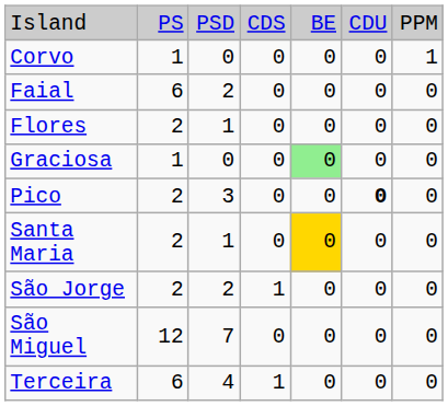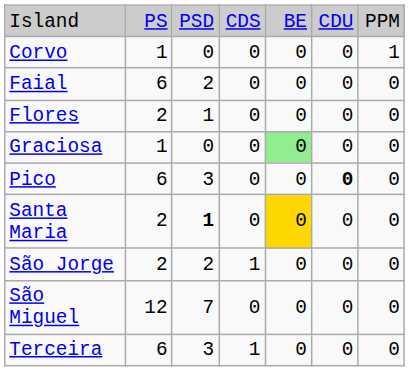 <table class="wikitable sortable"  style="float:left; margin-right:1em">
 <tr align="right" bgcolor="cccccc">
 <td align="left" width="75pt">Island</td>
 <td align="right" width="25pt"><a href='#'>PS</a></td>
 <td align="right" width="25pt"><a href='#'>PSD</a></td>
 <td align="right" width="25pt"><a href='#'>CDS</a></td>
 <td align="right" width="25pt"><a href='#'>BE</a></td>
 <td align="right" width="25pt"><a href='#'>CDU</a></td>
 <td align="right" width="25pt">PPM</td>
 </tr>
 <tr align="right">
 <td align="left"><a href='#'>Corvo</a></td>
 <td>1</td>
 <td>0</td>
 <td>0</td>
 <td>0</td>
 <td>0</td>
 <td>1</td>
 </tr>
 <tr align="right">
 <td align="left"><a href='#'>Faial</a></td>
 <td>6</td>
 <td>2</td>
 <td>0</td>
 <td>0</td>
 <td>0</td>
 <td>0</td>
 </tr>
 <tr align="right">
 <td align="left"><a href='#'>Flores</a></td>
 <td>2</td>
 <td>1</td>
 <td>0</td>
 <td>0</td>
 <td>0</td>
 <td>0</td>
 </tr>
 <tr align="right">
 <td align="left"><a href='#'>Graciosa</a></td>
 <td>1</td>
 <td>0</td>
 <td>0</td>
 <td style="background: lightgreen;">0</td>
 <td>0</td>
 <td>0</td>
 </tr>
 <tr align="right">
 <td align="left"><a href='#'>Pico</a></td>
-<td>2</td>
+<td>6</td>
 <td>3</td>
 <td>0</td>
 <td>0</td>
 <td><strong>0</strong></td>
 <td>0</td>
 </tr>
 <tr align="right">
 <td align="left"><a href='#'>Santa Maria</a></td>
 <td>2</td>
-<td>1</td>
+<td><strong>1</strong></td>
 <td>0</td>
 <td style="background: gold;">0</td>
 <td>0</td>
 <td>0</td>
 </tr>
 <tr align="right">
 <td align="left"><a href='#'>São Jorge</a></td>
 <td>2</td>
 <td>2</td>
 <td>1</td>
 <td>0</td>
 <td>0</td>
 <td>0</td>
 </tr>
 <tr align="right">
 <td align="left"><a href='#'>São Miguel</a></td>
 <td>12</td>
 <td>7</td>
 <td>0</td>
 <td>0</td>
 <td>0</td>
 <td>0</td>
 </tr>
 <tr align="right">
 <td align="left"><a href='#'>Terceira</a></td>
 <td>6</td>
-<td>4</td>
+<td>3</td>
 <td>1</td>
 <td>0</td>
 <td>0</td>
 <td>0</td>
 </tr>
 </table>
